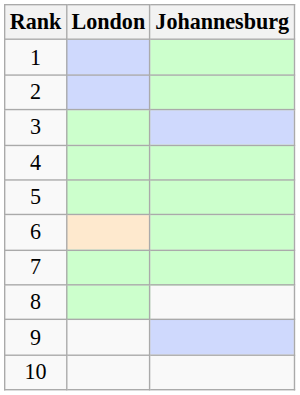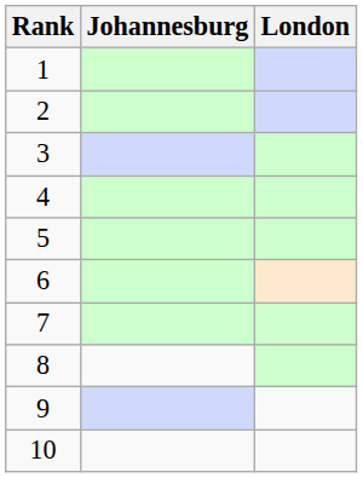 <table class=wikitable>
 <tr>
 <th>Rank</th>
+<th>Johannesburg</th>
 <th>London</th>
-<th>Johannesburg</th>
 </tr>
 <tr>
 <td align=center>1</td>
+<td bgcolor=ccffcc></td>
 <td bgcolor=cfd9fd></td>
-<td bgcolor=ccffcc></td>
 </tr>
 <tr>
 <td align=center>2</td>
+<td bgcolor=ccffcc></td>
 <td bgcolor=cfd9fd></td>
-<td bgcolor=ccffcc></td>
 </tr>
 <tr>
 <td align=center>3</td>
+<td bgcolor=cfd9fd></td>
 <td bgcolor=ccffcc></td>
-<td bgcolor=cfd9fd></td>
 </tr>
 <tr>
 <td align=center>4</td>
 <td bgcolor=ccffcc></td>
 <td bgcolor=ccffcc></td>
 </tr>
 <tr>
 <td align=center>5</td>
 <td bgcolor=ccffcc></td>
 <td bgcolor=ccffcc></td>
 </tr>
 <tr>
 <td align=center>6</td>
+<td bgcolor=ccffcc></td>
 <td bgcolor=fee9ce></td>
-<td bgcolor=ccffcc></td>
 </tr>
 <tr>
 <td align=center>7</td>
 <td bgcolor=ccffcc></td>
 <td bgcolor=ccffcc></td>
 </tr>
 <tr>
 <td align=center>8</td>
+<td></td>
 <td bgcolor=ccffcc></td>
-<td></td>
 </tr>
 <tr>
 <td align=center>9</td>
+<td bgcolor=cfd9fd></td>
 <td></td>
-<td bgcolor=cfd9fd></td>
 </tr>
 <tr>
 <td align=center>10</td>
 <td></td>
 <td></td>
 </tr>
 </table>
